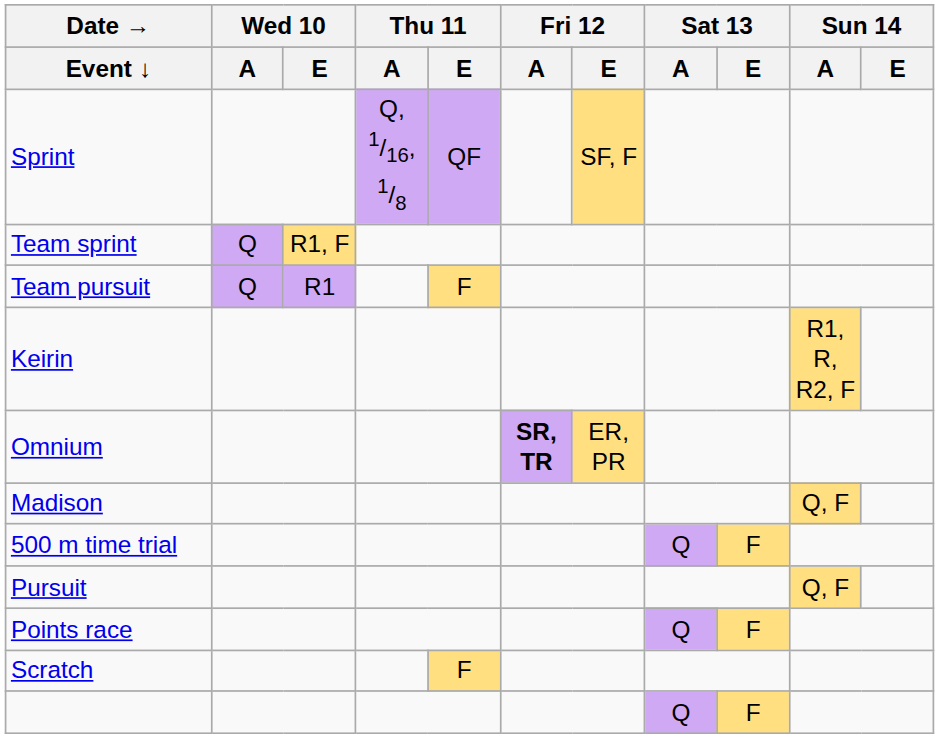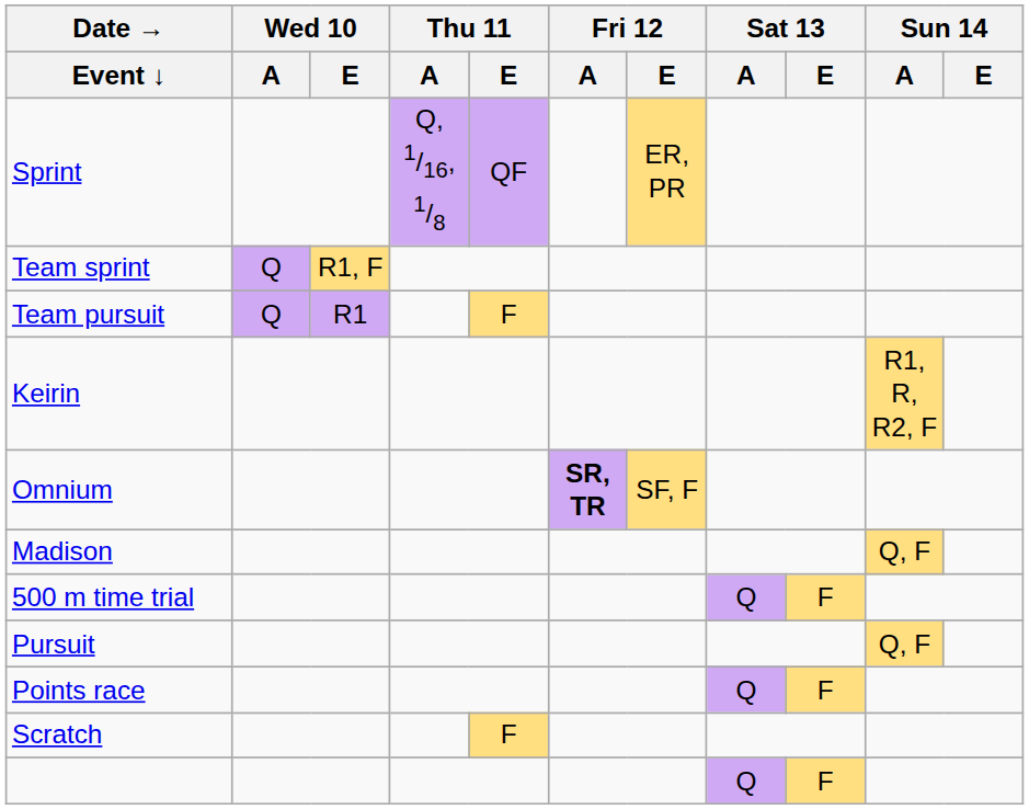 <table class="wikitable" style="margin:0.5em auto; font-size:90%; line-height:1.25em;text-align:center;">
 <tr>
 <th>Date →</th>
 <th colspan=2>Wed 10</th>
 <th colspan=2>Thu 11</th>
 <th colspan=2>Fri 12</th>
 <th colspan=2>Sat 13</th>
 <th colspan=2>Sun 14</th>
 </tr>
 <tr>
 <th style="width:8em;">Event ↓</th>
 <th style="width:2.5em;">A</th>
 <th style="width:2.5em;">E</th>
 <th style="width:2.5em;">A</th>
 <th style="width:2.5em;">E</th>
 <th style="width:2.5em;">A</th>
 <th style="width:2.5em;">E</th>
 <th style="width:2.5em;">A</th>
 <th style="width:2.5em;">E</th>
 <th style="width:2.5em;">A</th>
 <th style="width:2.5em;">E</th>
 </tr>
 <tr>
 <td align=left><a href='#'>Sprint</a></td>
 <td colspan=2></td>
 <td bgcolor=D0A9F5>Q, <sup>1</sup>/<sub>16</sub>, <sup>1</sup>/<sub>8</sub></td>
 <td bgcolor=D0A9F5>QF</td>
 <td></td>
-<td bgcolor=FFDF80>SF, F</td>
+<td bgcolor=FFDF80>ER, PR</td>
 <td colspan=2></td>
 <td colspan=2></td>
 </tr>
 <tr>
 <td align=left><a href='#'>Team sprint</a></td>
 <td bgcolor=D0A9F5>Q</td>
 <td bgcolor=FFDF80>R1, F</td>
 <td colspan=2></td>
 <td colspan=2></td>
 <td colspan=2></td>
 <td colspan=2></td>
 </tr>
 <tr>
 <td align=left><a href='#'>Team pursuit</a></td>
 <td bgcolor=D0A9F5>Q</td>
 <td bgcolor=D0A9F5>R1</td>
 <td></td>
 <td bgcolor=FFDF80>F</td>
 <td colspan=2></td>
 <td colspan=2></td>
 <td colspan=2></td>
 </tr>
 <tr>
 <td align=left><a href='#'>Keirin</a></td>
 <td colspan=2></td>
 <td colspan=2></td>
 <td colspan=2></td>
 <td colspan=2></td>
 <td bgcolor="#FFDF80">R1, R, R2, F</td>
 <td></td>
 </tr>
 <tr>
 <td align=left><a href='#'>Omnium</a></td>
 <td colspan=2></td>
 <td colspan=2></td>
 <td bgcolor=D0A9F5><strong>SR, TR</strong></td>
-<td bgcolor=FFDF80>ER, PR</td>
+<td bgcolor=FFDF80>SF, F</td>
 <td colspan=2></td>
 <td colspan=2></td>
 </tr>
 <tr>
 <td align=left><a href='#'>Madison</a></td>
 <td colspan=2></td>
 <td colspan=2></td>
 <td colspan=2></td>
 <td colspan=2></td>
 <td bgcolor=FFDF80>Q, F</td>
 <td></td>
 </tr>
 <tr>
 <td align=left><a href='#'>500 m time trial</a></td>
 <td colspan=2></td>
 <td colspan=2></td>
 <td colspan=2></td>
 <td bgcolor=D0A9F5>Q</td>
 <td bgcolor=FFDF80>F</td>
 <td colspan=2></td>
 </tr>
 <tr>
 <td align=left><a href='#'>Pursuit</a></td>
 <td colspan=2></td>
 <td colspan=2></td>
 <td colspan=2></td>
 <td colspan=2></td>
 <td bgcolor=FFDF80>Q, F</td>
 <td></td>
 </tr>
 <tr>
 <td align=left><a href='#'>Points race</a></td>
 <td colspan=2></td>
 <td colspan=2></td>
 <td colspan=2></td>
 <td bgcolor=D0A9F5>Q</td>
 <td bgcolor=FFDF80>F</td>
 <td colspan=2></td>
 </tr>
 <tr>
 <td align=left><a href='#'>Scratch</a></td>
 <td colspan=2></td>
 <td></td>
 <td bgcolor=FFDF80>F</td>
 <td colspan=2></td>
 <td colspan=2></td>
 <td colspan=2></td>
 </tr>
 <tr>
 <td align=left><a href='#'></a></td>
 <td colspan=2></td>
 <td colspan=2></td>
 <td colspan=2></td>
 <td bgcolor=D0A9F5>Q</td>
 <td bgcolor=FFDF80>F</td>
 <td colspan=2></td>
 </tr>
 </table>
